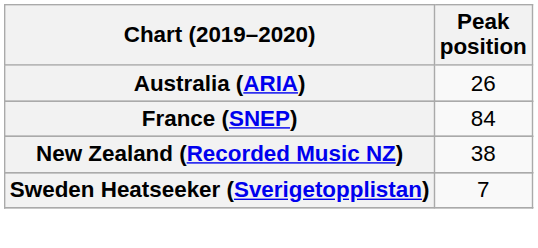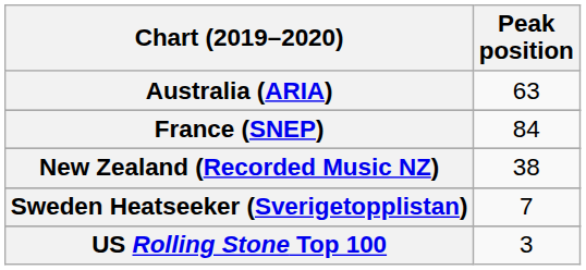 <table class="wikitable sortable plainrowheaders" style="text-align:center">
 <tr>
 <th scope="col">Chart (2019–2020)</th>
 <th scope="col">Peak<br>position</th>
 </tr>
 <tr>
 <th scope="row">Australia (<a href='#'>ARIA</a>)</th>
-<td>26</td>
+<td>63</td>
 </tr>
 <tr>
 </tr>
 <tr>
 </tr>
 <tr>
 </tr>
 <tr>
 <th scope="row">France (<a href='#'>SNEP</a>)</th>
 <td>84</td>
 </tr>
 <tr>
 </tr>
 <tr>
 </tr>
 <tr>
 <th scope="row">New Zealand (<a href='#'>Recorded Music NZ</a>)</th>
 <td>38</td>
 </tr>
 <tr>
 </tr>
 <tr>
 <th scope="row">Sweden Heatseeker (<a href='#'>Sverigetopplistan</a>)</th>
 <td>7</td>
 </tr>
 <tr>
 </tr>
 <tr>
 </tr>
 <tr>
 </tr>
 <tr>
 </tr>
 <tr>
 </tr>
+<tr>
+<th scope="row">US <a href='#'><em>Rolling Stone</em> Top 100</a></th>
+<td>3</td>
+</tr>
 </table>
